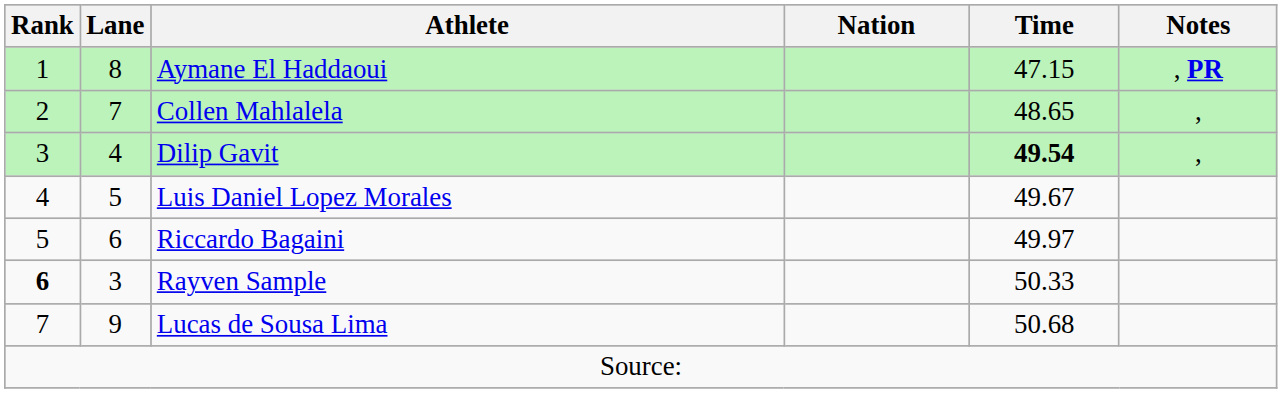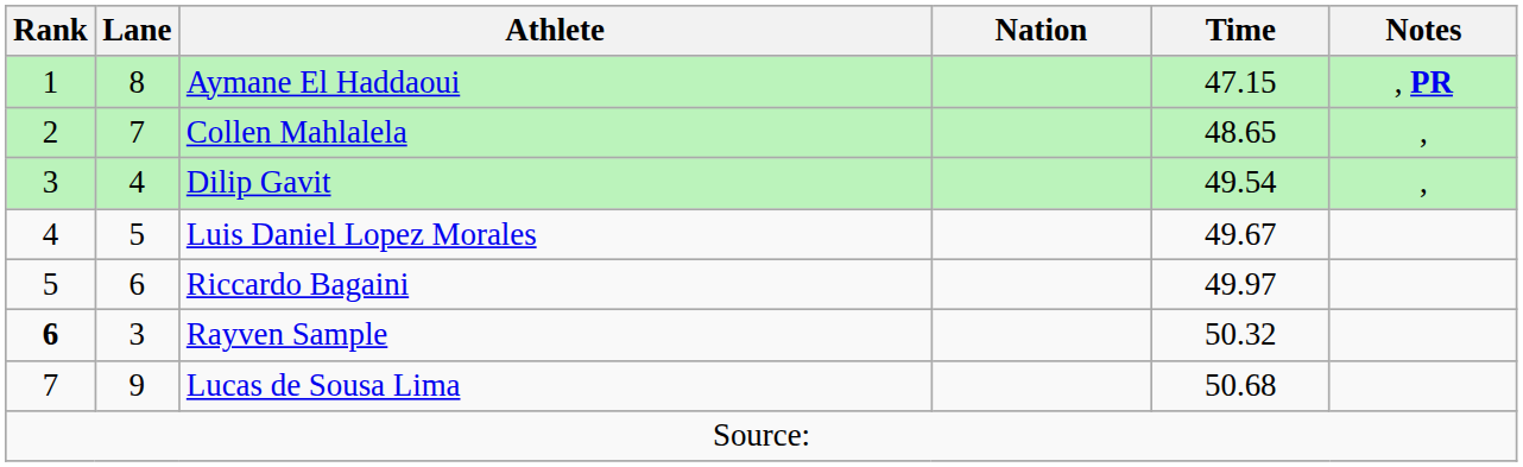 <table class="wikitable sortable" style="text-align:center;width: 60%;">
 <tr>
 <th scope="col" style="width: 10px;">Rank</th>
 <th scope="col" style="width: 10px;">Lane</th>
 <th scope="col">Athlete</th>
 <th scope="col">Nation</th>
 <th scope="col">Time</th>
 <th scope="col">Notes</th>
 </tr>
 <tr bgcolor=bbf3bb>
 <td>1</td>
 <td>8</td>
 <td align=left><a href='#'>Aymane El Haddaoui</a></td>
 <td align=left></td>
 <td>47.15</td>
 <td>, <strong><a href='#'>PR</a></strong></td>
 </tr>
 <tr bgcolor=bbf3bb>
 <td>2</td>
 <td>7</td>
 <td align=left><a href='#'>Collen Mahlalela</a></td>
 <td align=left></td>
 <td>48.65</td>
 <td>, </td>
 </tr>
 <tr bgcolor=bbf3bb>
 <td>3</td>
 <td>4</td>
 <td align=left><a href='#'>Dilip Gavit</a></td>
 <td align=left></td>
-<td><strong>49.54</strong></td>
+<td>49.54</td>
 <td>, </td>
 </tr>
 <tr>
 <td>4</td>
 <td>5</td>
 <td align=left><a href='#'>Luis Daniel Lopez Morales</a></td>
 <td align=left></td>
 <td>49.67</td>
 <td></td>
 </tr>
 <tr>
 <td>5</td>
 <td>6</td>
 <td align=left><a href='#'>Riccardo Bagaini</a></td>
 <td align=left></td>
 <td>49.97</td>
 <td></td>
 </tr>
 <tr>
 <td><strong>6</strong></td>
 <td>3</td>
 <td align=left><a href='#'>Rayven Sample</a></td>
 <td align=left></td>
-<td>50.33</td>
+<td>50.32</td>
 <td></td>
 </tr>
 <tr>
 <td>7</td>
 <td>9</td>
 <td align=left><a href='#'>Lucas de Sousa Lima</a></td>
 <td align=left></td>
 <td>50.68</td>
 <td></td>
 </tr>
 <tr class="sortbottom">
 <td colspan="6">Source:</td>
 </tr>
 </table>
